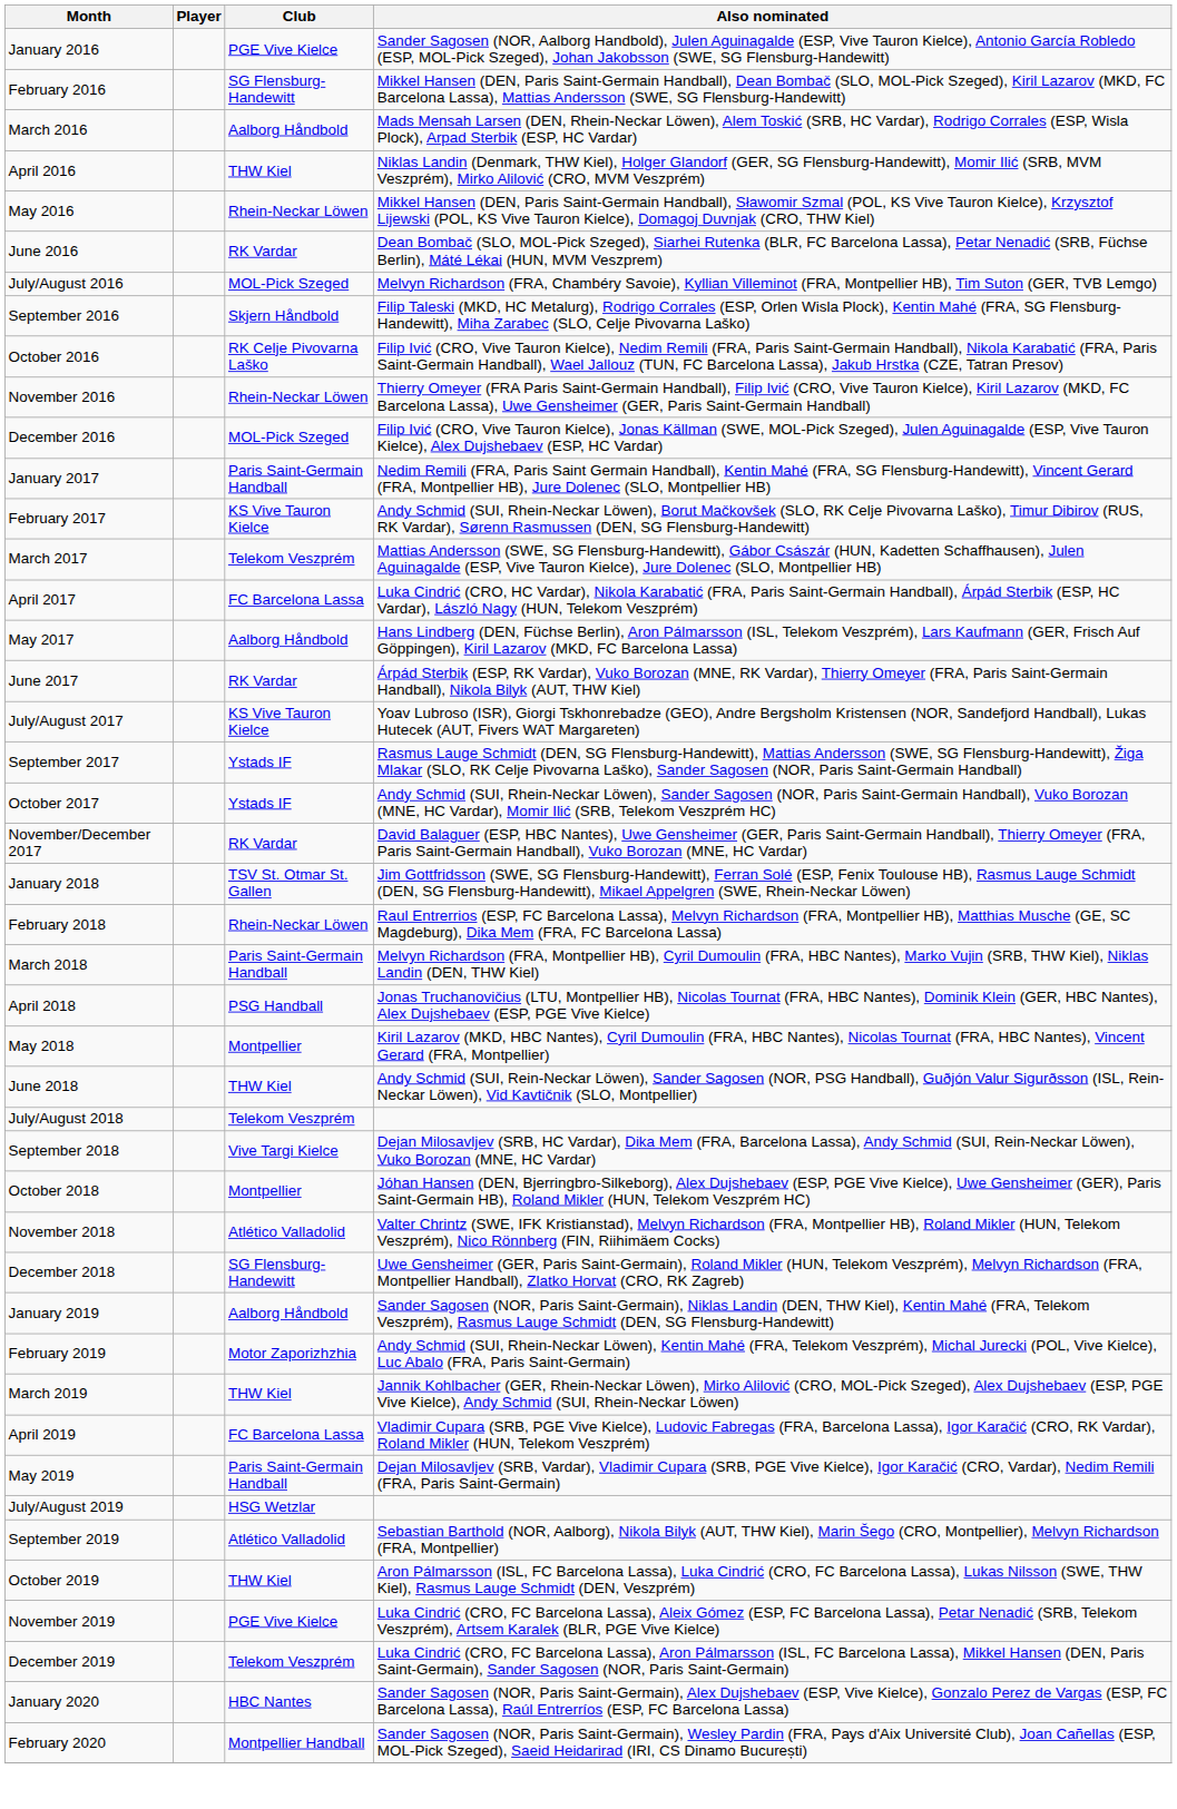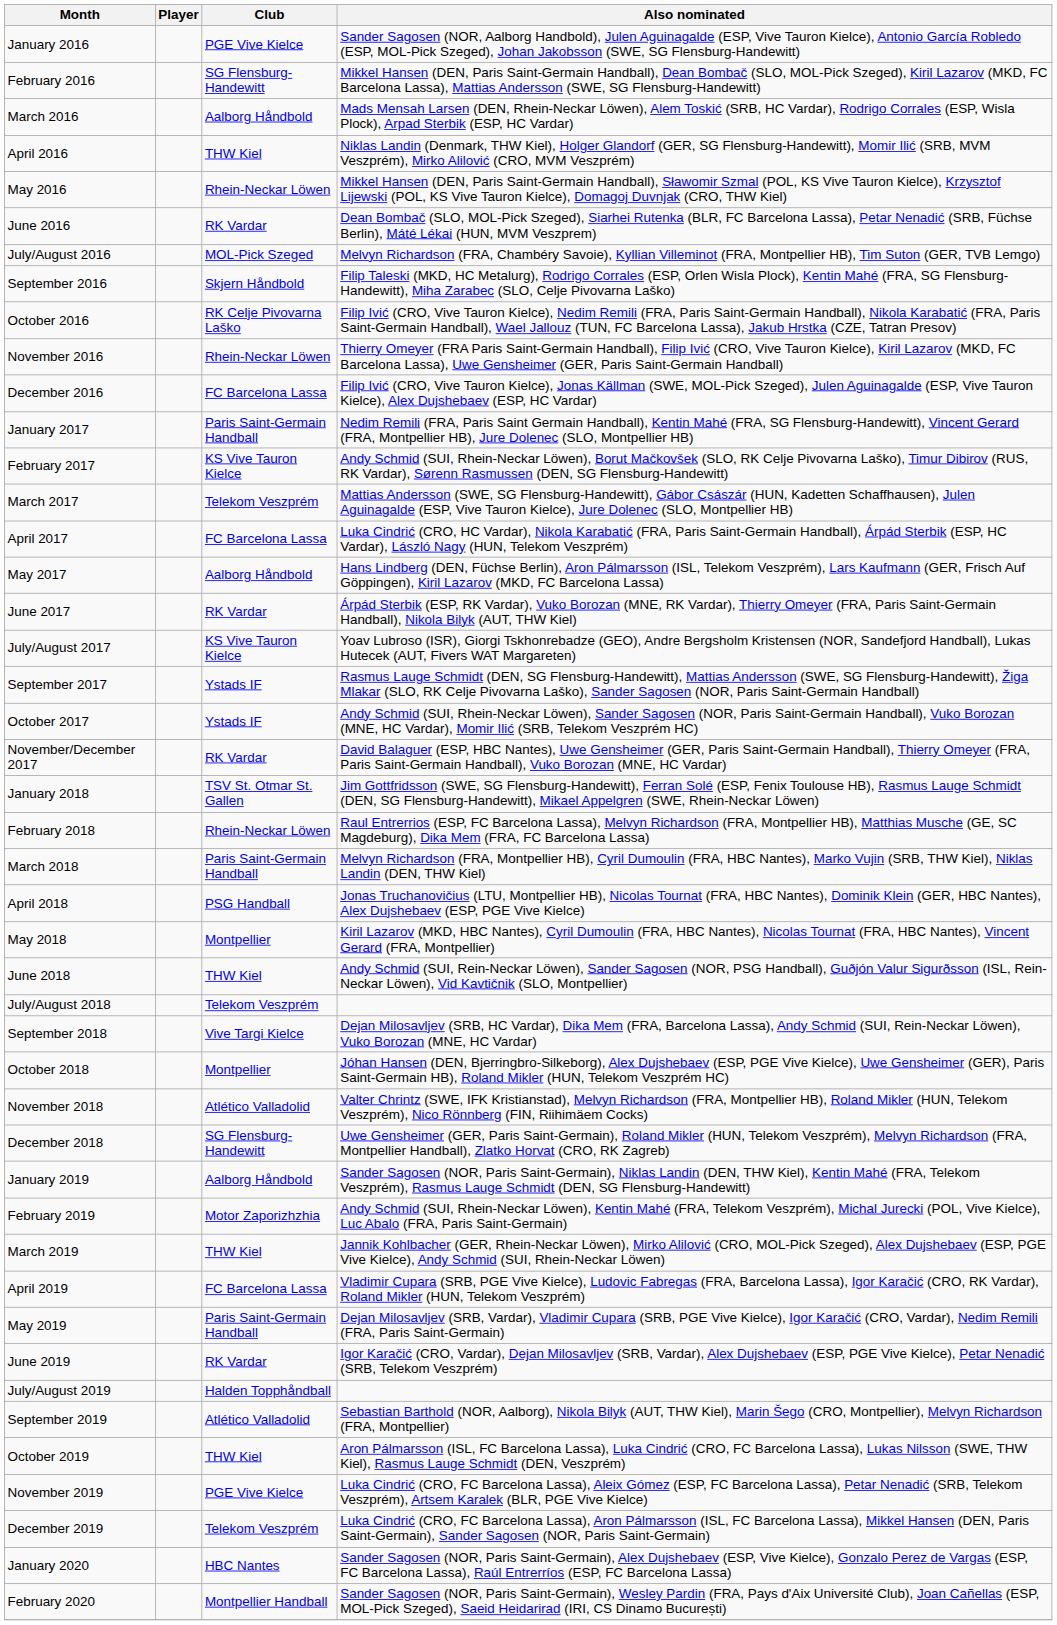 <table class="wikitable">
 <tr>
 <th>Month</th>
 <th>Player</th>
 <th>Club</th>
 <th>Also nominated</th>
 </tr>
 <tr>
 <td>January 2016</td>
 <td></td>
 <td> <a href='#'>PGE Vive Kielce</a></td>
 <td><a href='#'>Sander Sagosen</a> (NOR, Aalborg Handbold), <a href='#'>Julen Aguinagalde</a> (ESP, Vive Tauron Kielce), <a href='#'>Antonio García Robledo</a> (ESP, MOL-Pick Szeged), <a href='#'>Johan Jakobsson</a> (SWE, SG Flensburg-Handewitt)</td>
 </tr>
 <tr>
 <td>February 2016 </td>
 <td></td>
 <td> <a href='#'>SG Flensburg-Handewitt</a></td>
 <td><a href='#'>Mikkel Hansen</a> (DEN, Paris Saint-Germain Handball), <a href='#'>Dean Bombač</a> (SLO, MOL-Pick Szeged), <a href='#'>Kiril Lazarov</a> (MKD, FC Barcelona Lassa), <a href='#'>Mattias Andersson</a> (SWE, SG Flensburg-Handewitt)</td>
 </tr>
 <tr>
 <td>March 2016 </td>
 <td></td>
 <td> <a href='#'>Aalborg Håndbold</a></td>
 <td><a href='#'>Mads Mensah Larsen</a> (DEN, Rhein-Neckar Löwen), <a href='#'>Alem Toskić</a> (SRB, HC Vardar), <a href='#'>Rodrigo Corrales</a> (ESP, Wisla Plock), <a href='#'>Arpad Sterbik</a> (ESP, HC Vardar)</td>
 </tr>
 <tr>
 <td>April 2016 </td>
 <td></td>
 <td> <a href='#'>THW Kiel</a></td>
 <td><a href='#'>Niklas Landin</a> (Denmark, THW Kiel), <a href='#'>Holger Glandorf</a> (GER, SG Flensburg-Handewitt), <a href='#'>Momir Ilić</a> (SRB, MVM Veszprém), <a href='#'>Mirko Alilović</a> (CRO, MVM Veszprém)</td>
 </tr>
 <tr>
 <td>May 2016 </td>
 <td></td>
 <td> <a href='#'>Rhein-Neckar Löwen</a></td>
 <td><a href='#'>Mikkel Hansen</a> (DEN, Paris Saint-Germain Handball), <a href='#'>Sławomir Szmal</a> (POL, KS Vive Tauron Kielce), <a href='#'>Krzysztof Lijewski</a> (POL, KS Vive Tauron Kielce), <a href='#'>Domagoj Duvnjak</a> (CRO, THW Kiel)</td>
 </tr>
 <tr>
 <td>June 2016 </td>
 <td></td>
 <td> <a href='#'>RK Vardar</a></td>
 <td><a href='#'>Dean Bombač</a> (SLO, MOL-Pick Szeged), <a href='#'>Siarhei Rutenka</a> (BLR, FC Barcelona Lassa), <a href='#'>Petar Nenadić</a> (SRB, Füchse Berlin), <a href='#'>Máté Lékai</a> (HUN, MVM Veszprem)</td>
 </tr>
 <tr>
 <td>July/August 2016 </td>
 <td></td>
 <td> <a href='#'>MOL-Pick Szeged</a></td>
 <td><a href='#'>Melvyn Richardson</a> (FRA, Chambéry Savoie), <a href='#'>Kyllian Villeminot</a> (FRA, Montpellier HB), <a href='#'>Tim Suton</a> (GER, TVB Lemgo)</td>
 </tr>
 <tr>
 <td>September 2016 </td>
 <td></td>
 <td> <a href='#'>Skjern Håndbold</a></td>
 <td><a href='#'>Filip Taleski</a> (MKD, HC Metalurg), <a href='#'>Rodrigo Corrales</a> (ESP, Orlen Wisla Plock), <a href='#'>Kentin Mahé</a> (FRA, SG Flensburg-Handewitt), <a href='#'>Miha Zarabec</a> (SLO, Celje Pivovarna Laško)</td>
 </tr>
 <tr>
 <td>October 2016 </td>
 <td></td>
 <td> <a href='#'> RK Celje Pivovarna Laško</a></td>
 <td><a href='#'>Filip Ivić</a> (CRO, Vive Tauron Kielce), <a href='#'>Nedim Remili</a> (FRA, Paris Saint-Germain Handball), <a href='#'>Nikola Karabatić</a> (FRA, Paris Saint-Germain Handball), <a href='#'>Wael Jallouz</a> (TUN, FC Barcelona Lassa), <a href='#'>Jakub Hrstka</a> (CZE, Tatran Presov)</td>
 </tr>
 <tr>
 <td>November 2016 </td>
 <td></td>
 <td> <a href='#'>Rhein-Neckar Löwen</a></td>
 <td><a href='#'>Thierry Omeyer</a> (FRA Paris Saint-Germain Handball), <a href='#'>Filip Ivić</a> (CRO, Vive Tauron Kielce), <a href='#'>Kiril Lazarov</a> (MKD, FC Barcelona Lassa), <a href='#'>Uwe Gensheimer</a> (GER, Paris Saint-Germain Handball)</td>
 </tr>
 <tr>
 <td>December 2016 </td>
 <td></td>
-<td> <a href='#'>MOL-Pick Szeged</a></td>
+<td> <a href='#'>FC Barcelona Lassa</a></td>
 <td><a href='#'>Filip Ivić</a> (CRO, Vive Tauron Kielce), <a href='#'>Jonas Källman</a> (SWE, MOL-Pick Szeged), <a href='#'>Julen Aguinagalde</a> (ESP, Vive Tauron Kielce), <a href='#'>Alex Dujshebaev</a> (ESP, HC Vardar)</td>
 </tr>
 <tr>
 <td>January 2017 </td>
 <td></td>
 <td> <a href='#'>Paris Saint-Germain Handball</a></td>
 <td><a href='#'>Nedim Remili</a> (FRA, Paris Saint Germain Handball), <a href='#'>Kentin Mahé</a> (FRA, SG Flensburg-Handewitt), <a href='#'>Vincent Gerard</a> (FRA, Montpellier HB), <a href='#'>Jure Dolenec</a> (SLO, Montpellier HB)</td>
 </tr>
 <tr>
 <td>February 2017 </td>
 <td></td>
 <td> <a href='#'>KS Vive Tauron Kielce</a></td>
 <td><a href='#'>Andy Schmid</a> (SUI, Rhein-Neckar Löwen), <a href='#'>Borut Mačkovšek</a> (SLO, RK Celje Pivovarna Laško), <a href='#'>Timur Dibirov</a> (RUS, RK Vardar), <a href='#'>Sørenn Rasmussen</a> (DEN, SG Flensburg-Handewitt)</td>
 </tr>
 <tr>
 <td>March 2017 </td>
 <td></td>
 <td> <a href='#'>Telekom Veszprém</a></td>
 <td><a href='#'>Mattias Andersson</a> (SWE, SG Flensburg-Handewitt), <a href='#'>Gábor Császár</a> (HUN, Kadetten Schaffhausen), <a href='#'>Julen Aguinagalde</a> (ESP, Vive Tauron Kielce), <a href='#'>Jure Dolenec</a> (SLO, Montpellier HB)</td>
 </tr>
 <tr>
 <td>April 2017 </td>
 <td></td>
 <td> <a href='#'>FC Barcelona Lassa</a></td>
 <td><a href='#'>Luka Cindrić</a> (CRO, HC Vardar), <a href='#'>Nikola Karabatić</a> (FRA, Paris Saint-Germain Handball), <a href='#'>Árpád Sterbik</a> (ESP, HC Vardar), <a href='#'>László Nagy</a> (HUN, Telekom Veszprém)</td>
 </tr>
 <tr>
 <td>May 2017 </td>
 <td></td>
 <td> <a href='#'>Aalborg Håndbold</a></td>
 <td><a href='#'>Hans Lindberg</a> (DEN, Füchse Berlin), <a href='#'>Aron Pálmarsson</a> (ISL, Telekom Veszprém), <a href='#'>Lars Kaufmann</a> (GER, Frisch Auf Göppingen), <a href='#'>Kiril Lazarov</a> (MKD, FC Barcelona Lassa)</td>
 </tr>
 <tr>
 <td>June 2017 </td>
 <td></td>
 <td> <a href='#'>RK Vardar</a></td>
 <td><a href='#'>Árpád Sterbik</a> (ESP, RK Vardar), <a href='#'>Vuko Borozan</a> (MNE, RK Vardar), <a href='#'>Thierry Omeyer</a> (FRA, Paris Saint-Germain Handball), <a href='#'>Nikola Bilyk</a> (AUT, THW Kiel)</td>
 </tr>
 <tr>
 <td>July/August 2017 </td>
 <td></td>
 <td> <a href='#'>KS Vive Tauron Kielce</a></td>
 <td>Yoav Lubroso (ISR), Giorgi Tskhonrebadze (GEO), Andre Bergsholm Kristensen (NOR, Sandefjord Handball), Lukas Hutecek (AUT, Fivers WAT Margareten)</td>
 </tr>
 <tr>
 <td>September 2017 </td>
 <td></td>
 <td> <a href='#'>Ystads IF</a></td>
 <td><a href='#'>Rasmus Lauge Schmidt</a> (DEN, SG Flensburg-Handewitt), <a href='#'>Mattias Andersson</a> (SWE, SG Flensburg-Handewitt), <a href='#'>Žiga Mlakar</a> (SLO, RK Celje Pivovarna Laško), <a href='#'>Sander Sagosen</a> (NOR, Paris Saint-Germain Handball)</td>
 </tr>
 <tr>
 <td>October 2017 </td>
 <td></td>
 <td> <a href='#'>Ystads IF</a></td>
 <td><a href='#'>Andy Schmid</a> (SUI, Rhein-Neckar Löwen), <a href='#'>Sander Sagosen</a> (NOR, Paris Saint-Germain Handball), <a href='#'>Vuko Borozan</a> (MNE, HC Vardar), <a href='#'>Momir Ilić</a> (SRB, Telekom Veszprém HC)</td>
 </tr>
 <tr>
 <td>November/December 2017 </td>
 <td></td>
 <td> <a href='#'>RK Vardar</a></td>
 <td><a href='#'>David Balaguer</a> (ESP, HBC Nantes), <a href='#'>Uwe Gensheimer</a> (GER, Paris Saint-Germain Handball), <a href='#'>Thierry Omeyer</a> (FRA, Paris Saint-Germain Handball), <a href='#'>Vuko Borozan</a> (MNE, HC Vardar)</td>
 </tr>
 <tr>
 <td>January 2018 </td>
 <td></td>
 <td> <a href='#'>TSV St. Otmar St. Gallen</a></td>
 <td><a href='#'>Jim Gottfridsson</a> (SWE, SG Flensburg-Handewitt), <a href='#'>Ferran Solé</a> (ESP, Fenix Toulouse HB), <a href='#'>Rasmus Lauge Schmidt</a> (DEN, SG Flensburg-Handewitt), <a href='#'>Mikael Appelgren</a> (SWE, Rhein-Neckar Löwen)</td>
 </tr>
 <tr>
 <td>February 2018 </td>
 <td></td>
 <td> <a href='#'>Rhein-Neckar Löwen</a></td>
 <td><a href='#'>Raul Entrerrios</a> (ESP, FC Barcelona Lassa), <a href='#'>Melvyn Richardson</a> (FRA, Montpellier HB), <a href='#'>Matthias Musche</a> (GE, SC Magdeburg), <a href='#'>Dika Mem</a> (FRA, FC Barcelona Lassa)</td>
 </tr>
 <tr>
 <td>March 2018 </td>
 <td></td>
 <td> <a href='#'>Paris Saint-Germain Handball</a></td>
 <td><a href='#'>Melvyn Richardson</a> (FRA, Montpellier HB), <a href='#'>Cyril Dumoulin</a> (FRA, HBC Nantes), <a href='#'>Marko Vujin</a> (SRB, THW Kiel), <a href='#'>Niklas Landin</a> (DEN, THW Kiel)</td>
 </tr>
 <tr>
 <td>April 2018 </td>
 <td></td>
 <td> <a href='#'>PSG Handball</a></td>
 <td><a href='#'>Jonas Truchanovičius</a> (LTU, Montpellier HB), <a href='#'>Nicolas Tournat</a> (FRA, HBC Nantes), <a href='#'>Dominik Klein</a> (GER, HBC Nantes), <a href='#'>Alex Dujshebaev</a> (ESP, PGE Vive Kielce)</td>
 </tr>
 <tr>
 <td>May 2018 </td>
 <td></td>
 <td> <a href='#'>Montpellier</a></td>
 <td><a href='#'>Kiril Lazarov</a> (MKD, HBC Nantes), <a href='#'>Cyril Dumoulin</a> (FRA, HBC Nantes), <a href='#'>Nicolas Tournat</a> (FRA, HBC Nantes), <a href='#'>Vincent Gerard</a> (FRA, Montpellier)</td>
 </tr>
 <tr>
 <td>June 2018 </td>
 <td></td>
 <td> <a href='#'>THW Kiel</a></td>
 <td><a href='#'>Andy Schmid</a> (SUI, Rein-Neckar Löwen), <a href='#'>Sander Sagosen</a> (NOR, PSG Handball), <a href='#'>Guðjón Valur Sigurðsson</a> (ISL, Rein-Neckar Löwen), <a href='#'>Vid Kavtičnik</a> (SLO, Montpellier)</td>
 </tr>
 <tr>
 <td>July/August 2018 </td>
 <td></td>
 <td> <a href='#'>Telekom Veszprém</a></td>
 <td></td>
 </tr>
 <tr>
 <td>September 2018 </td>
 <td></td>
 <td> <a href='#'>Vive Targi Kielce</a></td>
 <td><a href='#'>Dejan Milosavljev</a> (SRB, HC Vardar), <a href='#'>Dika Mem</a> (FRA, Barcelona Lassa), <a href='#'>Andy Schmid</a> (SUI, Rein-Neckar Löwen), <a href='#'>Vuko Borozan</a> (MNE, HC Vardar)</td>
 </tr>
 <tr>
 <td>October 2018 </td>
 <td></td>
 <td> <a href='#'>Montpellier</a></td>
 <td><a href='#'>Jóhan Hansen</a> (DEN, Bjerringbro-Silkeborg), <a href='#'>Alex Dujshebaev</a> (ESP, PGE Vive Kielce), <a href='#'>Uwe Gensheimer</a> (GER), Paris Saint-Germain HB), <a href='#'>Roland Mikler</a> (HUN, Telekom Veszprém HC)</td>
 </tr>
 <tr>
 <td>November 2018 </td>
 <td></td>
 <td> <a href='#'>Atlético Valladolid</a></td>
 <td><a href='#'>Valter Chrintz</a> (SWE, IFK Kristianstad), <a href='#'>Melvyn Richardson</a> (FRA, Montpellier HB), <a href='#'>Roland Mikler</a> (HUN, Telekom Veszprém), <a href='#'>Nico Rönnberg</a> (FIN, Riihimäem Cocks)</td>
 </tr>
 <tr>
 <td>December 2018 </td>
 <td></td>
 <td> <a href='#'>SG Flensburg-Handewitt</a></td>
 <td><a href='#'>Uwe Gensheimer</a> (GER, Paris Saint-Germain), <a href='#'>Roland Mikler</a> (HUN, Telekom Veszprém), <a href='#'>Melvyn Richardson</a> (FRA, Montpellier Handball), <a href='#'>Zlatko Horvat</a> (CRO, RK Zagreb)</td>
 </tr>
 <tr>
 <td>January 2019</td>
 <td></td>
 <td> <a href='#'>Aalborg Håndbold</a></td>
 <td><a href='#'>Sander Sagosen</a> (NOR, Paris Saint-Germain), <a href='#'>Niklas Landin</a> (DEN, THW Kiel), <a href='#'>Kentin Mahé</a> (FRA, Telekom Veszprém), <a href='#'>Rasmus Lauge Schmidt</a> (DEN, SG Flensburg-Handewitt)</td>
 </tr>
 <tr>
 <td>February 2019</td>
 <td></td>
 <td> <a href='#'>Motor Zaporizhzhia</a></td>
 <td><a href='#'>Andy Schmid</a> (SUI, Rhein-Neckar Löwen), <a href='#'>Kentin Mahé</a> (FRA, Telekom Veszprém), <a href='#'>Michal Jurecki</a> (POL, Vive Kielce), <a href='#'>Luc Abalo</a> (FRA, Paris Saint-Germain)</td>
 </tr>
 <tr>
 <td>March 2019</td>
 <td></td>
 <td> <a href='#'>THW Kiel</a></td>
 <td><a href='#'>Jannik Kohlbacher</a> (GER, Rhein-Neckar Löwen), <a href='#'>Mirko Alilović</a> (CRO, MOL-Pick Szeged), <a href='#'>Alex Dujshebaev</a> (ESP, PGE Vive Kielce), <a href='#'>Andy Schmid</a> (SUI, Rhein-Neckar Löwen)</td>
 </tr>
 <tr>
 <td>April 2019</td>
 <td></td>
 <td> <a href='#'>FC Barcelona Lassa</a></td>
 <td><a href='#'>Vladimir Cupara</a> (SRB, PGE Vive Kielce), <a href='#'>Ludovic Fabregas</a> (FRA, Barcelona Lassa), <a href='#'>Igor Karačić</a> (CRO, RK Vardar), <a href='#'>Roland Mikler</a> (HUN, Telekom Veszprém)</td>
 </tr>
 <tr>
 <td>May 2019</td>
 <td></td>
 <td> <a href='#'>Paris Saint-Germain Handball</a></td>
 <td><a href='#'>Dejan Milosavljev</a> (SRB, Vardar), <a href='#'>Vladimir Cupara</a> (SRB, PGE Vive Kielce), <a href='#'>Igor Karačić</a> (CRO, Vardar), <a href='#'>Nedim Remili</a> (FRA, Paris Saint-Germain)</td>
 </tr>
 <tr>
+<td>June 2019</td>
+<td></td>
+<td> <a href='#'>RK Vardar</a></td>
+<td><a href='#'>Igor Karačić</a> (CRO, Vardar), <a href='#'>Dejan Milosavljev</a> (SRB, Vardar), <a href='#'>Alex Dujshebaev</a> (ESP, PGE Vive Kielce), <a href='#'>Petar Nenadić</a> (SRB, Telekom Veszprém)</td>
+</tr>
+<tr>
 <td>July/August 2019</td>
 <td></td>
-<td> <a href='#'>HSG Wetzlar</a></td>
+<td> <a href='#'>Halden Topphåndball</a></td>
 <td></td>
 </tr>
 <tr>
 <td>September 2019</td>
 <td></td>
 <td> <a href='#'>Atlético Valladolid</a></td>
 <td><a href='#'>Sebastian Barthold</a> (NOR, Aalborg), <a href='#'>Nikola Bilyk</a> (AUT, THW Kiel), <a href='#'>Marin Šego</a> (CRO, Montpellier), <a href='#'>Melvyn Richardson</a> (FRA, Montpellier)</td>
 </tr>
 <tr>
 <td>October 2019</td>
 <td></td>
 <td> <a href='#'>THW Kiel</a></td>
 <td><a href='#'>Aron Pálmarsson</a> (ISL, FC Barcelona Lassa), <a href='#'>Luka Cindrić</a> (CRO, FC Barcelona Lassa), <a href='#'>Lukas Nilsson</a> (SWE, THW Kiel), <a href='#'>Rasmus Lauge Schmidt</a> (DEN, Veszprém)</td>
 </tr>
 <tr>
 <td>November 2019</td>
 <td></td>
 <td> <a href='#'>PGE Vive Kielce</a></td>
 <td><a href='#'>Luka Cindrić</a> (CRO, FC Barcelona Lassa), <a href='#'>Aleix Gómez</a> (ESP, FC Barcelona Lassa), <a href='#'>Petar Nenadić</a> (SRB, Telekom Veszprém), <a href='#'>Artsem Karalek</a> (BLR, PGE Vive Kielce)</td>
 </tr>
 <tr>
 <td>December 2019</td>
 <td></td>
 <td> <a href='#'>Telekom Veszprém</a></td>
 <td><a href='#'>Luka Cindrić</a> (CRO, FC Barcelona Lassa), <a href='#'>Aron Pálmarsson</a> (ISL, FC Barcelona Lassa), <a href='#'>Mikkel Hansen</a> (DEN, Paris Saint-Germain), <a href='#'>Sander Sagosen</a> (NOR, Paris Saint-Germain)</td>
 </tr>
 <tr>
 <td>January 2020</td>
 <td></td>
 <td> <a href='#'>HBC Nantes</a></td>
 <td><a href='#'>Sander Sagosen</a> (NOR, Paris Saint-Germain), <a href='#'>Alex Dujshebaev</a> (ESP, Vive Kielce), <a href='#'>Gonzalo Perez de Vargas</a> (ESP, FC Barcelona Lassa), <a href='#'>Raúl Entrerríos</a> (ESP, FC Barcelona Lassa)</td>
 </tr>
 <tr>
 <td>February 2020</td>
 <td></td>
 <td> <a href='#'>Montpellier Handball</a></td>
 <td><a href='#'>Sander Sagosen</a> (NOR, Paris Saint-Germain), <a href='#'>Wesley Pardin</a> (FRA, Pays d'Aix Université Club), <a href='#'>Joan Cañellas</a> (ESP, MOL-Pick Szeged), <a href='#'>Saeid Heidarirad</a> (IRI, CS Dinamo București)</td>
 </tr>
 <tr>
 </tr>
 </table>
